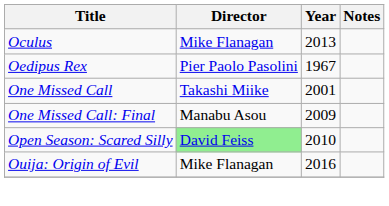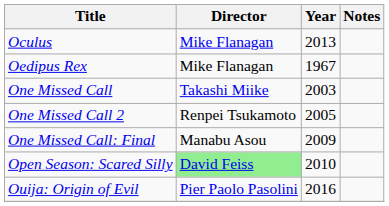 <table class="wikitable">
 <tr>
 <th>Title</th>
 <th>Director</th>
 <th>Year</th>
 <th>Notes</th>
 </tr>
 <tr>
 <td><em><a href='#'>Oculus</a></em></td>
 <td><a href='#'>Mike Flanagan</a></td>
 <td>2013</td>
 <td></td>
 </tr>
 <tr>
 <td><em><a href='#'>Oedipus Rex</a></em></td>
-<td><a href='#'>Pier Paolo Pasolini</a></td>
+<td>Mike Flanagan</td>
 <td>1967</td>
 <td></td>
 </tr>
 <tr>
 <td><em><a href='#'>One Missed Call</a></em></td>
 <td><a href='#'>Takashi Miike</a></td>
-<td>2001</td>
+<td>2003</td>
+<td></td>
+</tr>
+<tr>
+<td><em><a href='#'>One Missed Call 2</a></em></td>
+<td>Renpei Tsukamoto</td>
+<td>2005</td>
 <td></td>
 </tr>
 <tr>
 <td><em><a href='#'>One Missed Call: Final</a></em></td>
 <td>Manabu Asou</td>
 <td>2009</td>
 <td></td>
 </tr>
 <tr>
 <td><em><a href='#'>Open Season: Scared Silly</a></em></td>
 <td style="background: lightgreen;"><a href='#'>David Feiss</a></td>
 <td>2010</td>
 <td></td>
 </tr>
 <tr>
 <td><em><a href='#'>Ouija: Origin of Evil</a></em></td>
-<td>Mike Flanagan</td>
+<td><a href='#'>Pier Paolo Pasolini</a></td>
 <td>2016</td>
 <td></td>
 </tr>
 <tr>
 </tr>
 </table>
